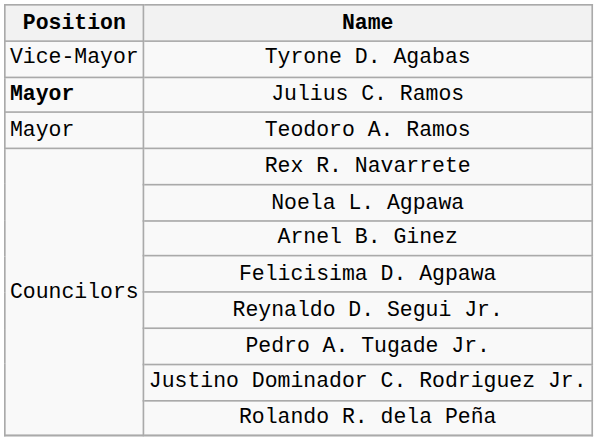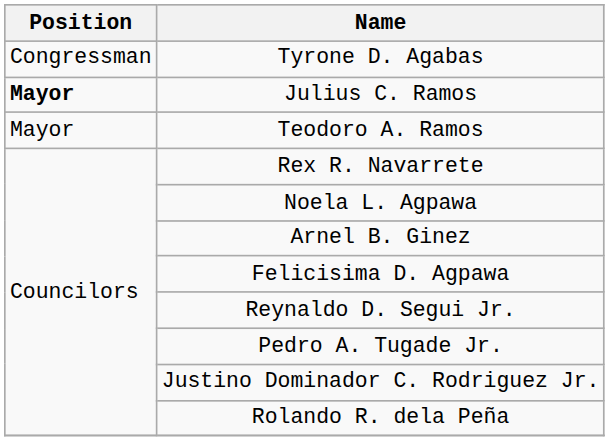 <table class="wikitable" style="line-height:1.20em; font-size:100%;">
 <tr>
 <th>Position</th>
 <th>Name</th>
 </tr>
 <tr>
-<td>Vice-Mayor</td>
+<td>Congressman</td>
 <td style="text-align:center;">Tyrone D. Agabas</td>
 </tr>
 <tr>
 <td><strong>Mayor</strong></td>
 <td style="text-align:center;">Julius C. Ramos</td>
 </tr>
 <tr>
 <td>Mayor</td>
 <td style="text-align:center;">Teodoro A. Ramos</td>
 </tr>
 <tr>
 <td rowspan=8>Councilors</td>
 <td style="text-align:center;">Rex R. Navarrete</td>
 </tr>
 <tr>
 <td style="text-align:center;">Noela L. Agpawa</td>
 </tr>
 <tr>
 <td style="text-align:center;">Arnel B. Ginez</td>
 </tr>
 <tr>
 <td style="text-align:center;">Felicisima D. Agpawa</td>
 </tr>
 <tr>
 <td style="text-align:center;">Reynaldo D. Segui Jr.</td>
 </tr>
 <tr>
 <td style="text-align:center;">Pedro A. Tugade Jr.</td>
 </tr>
 <tr>
 <td style="text-align:center;">Justino Dominador C. Rodriguez Jr.</td>
 </tr>
 <tr>
 <td style="text-align:center;">Rolando R. dela Peña</td>
 </tr>
 <tr>
 </tr>
 </table>
